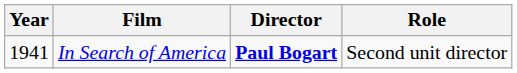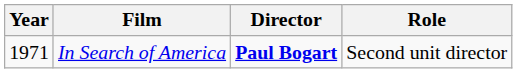 <table class="wikitable">
 <tr>
 <th>Year</th>
 <th>Film</th>
 <th>Director</th>
 <th>Role</th>
 </tr>
 <tr>
-<td>1941</td>
+<td>1971</td>
 <td><em><a href='#'>In Search of America</a></em></td>
 <td><strong><a href='#'>Paul Bogart</a></strong></td>
 <td>Second unit director</td>
 </tr>
 </table>
